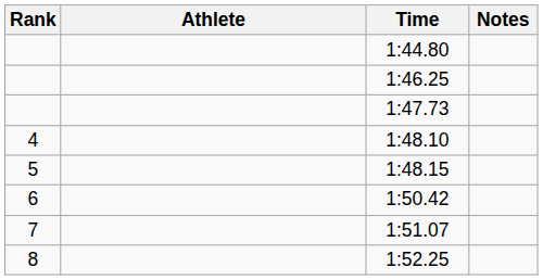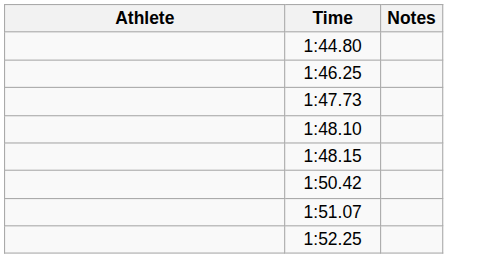 <table class="wikitable" style="text-align:center">
 <tr>
-<th width=40>Rank</th>
 <th width=250>Athlete</th>
 <th width=80>Time</th>
 <th width=50>Notes</th>
 </tr>
 <tr>
-<td></td>
 <td align=left></td>
 <td>1:44.80</td>
 <td></td>
 </tr>
 <tr>
-<td></td>
 <td align=left></td>
 <td>1:46.25</td>
 <td></td>
 </tr>
 <tr>
-<td></td>
 <td align=left></td>
 <td>1:47.73</td>
 <td></td>
 </tr>
 <tr>
-<td>4</td>
 <td align=left></td>
 <td>1:48.10</td>
 <td></td>
 </tr>
 <tr>
-<td>5</td>
 <td align=left></td>
 <td>1:48.15</td>
 <td></td>
 </tr>
 <tr>
-<td>6</td>
 <td align=left></td>
 <td>1:50.42</td>
 <td></td>
 </tr>
 <tr>
-<td>7</td>
 <td align=left></td>
 <td>1:51.07</td>
 <td></td>
 </tr>
 <tr>
-<td>8</td>
 <td align=left></td>
 <td>1:52.25</td>
 <td></td>
 </tr>
 </table>
